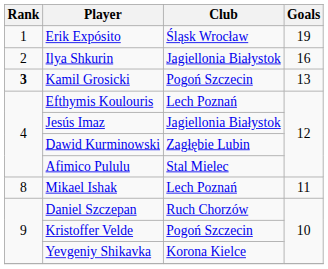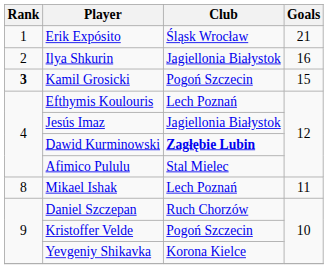 <table class="wikitable" style="text-align:center">
 <tr>
 <th>Rank</th>
 <th>Player</th>
 <th>Club</th>
 <th>Goals</th>
 </tr>
 <tr>
 <td rowspan="1">1</td>
 <td style="text-align:left"> <a href='#'>Erik Expósito</a></td>
 <td style="text-align:left"><a href='#'>Śląsk Wrocław</a></td>
-<td rowspan="1">19</td>
+<td rowspan="1">21</td>
 </tr>
 <tr>
 <td rowspan="1">2</td>
 <td style="text-align:left"> <a href='#'>Ilya Shkurin</a></td>
 <td style="text-align:left"><a href='#'>Jagiellonia Białystok</a></td>
 <td rowspan="1">16</td>
 </tr>
 <tr>
 <td rowspan="1"><strong>3</strong></td>
 <td style="text-align:left"> <a href='#'>Kamil Grosicki</a></td>
 <td style="text-align:left"><a href='#'>Pogoń Szczecin</a></td>
-<td rowspan="1">13</td>
+<td rowspan="1">15</td>
 </tr>
 <tr>
 <td rowspan="4">4</td>
 <td style="text-align:left"> <a href='#'>Efthymis Koulouris</a></td>
 <td style="text-align:left"><a href='#'>Lech Poznań</a></td>
 <td rowspan="4">12</td>
 </tr>
 <tr>
 <td style="text-align:left"> <a href='#'>Jesús Imaz</a></td>
 <td style="text-align:left"><a href='#'>Jagiellonia Białystok</a></td>
 </tr>
 <tr>
 <td style="text-align:left"> <a href='#'>Dawid Kurminowski</a></td>
-<td style="text-align:left"><a href='#'>Zagłębie Lubin</a></td>
+<td style="text-align:left"><strong><a href='#'>Zagłębie Lubin</a></strong></td>
 </tr>
 <tr>
 <td style="text-align:left"> <a href='#'>Afimico Pululu</a></td>
 <td style="text-align:left"><a href='#'>Stal Mielec</a></td>
 </tr>
 <tr>
 <td rowspan="1">8</td>
 <td style="text-align:left"> <a href='#'>Mikael Ishak</a></td>
 <td style="text-align:left"><a href='#'>Lech Poznań</a></td>
 <td rowspan="1">11</td>
 </tr>
 <tr>
 <td rowspan="3">9</td>
 <td style="text-align:left"> <a href='#'>Daniel Szczepan</a></td>
 <td style="text-align:left"><a href='#'>Ruch Chorzów</a></td>
 <td rowspan="3">10</td>
 </tr>
 <tr>
 <td style="text-align:left"> <a href='#'>Kristoffer Velde</a></td>
 <td style="text-align:left"><a href='#'>Pogoń Szczecin</a></td>
 </tr>
 <tr>
 <td style="text-align:left"> <a href='#'>Yevgeniy Shikavka</a></td>
 <td style="text-align:left"><a href='#'>Korona Kielce</a></td>
 </tr>
 <tr>
 </tr>
 </table>
